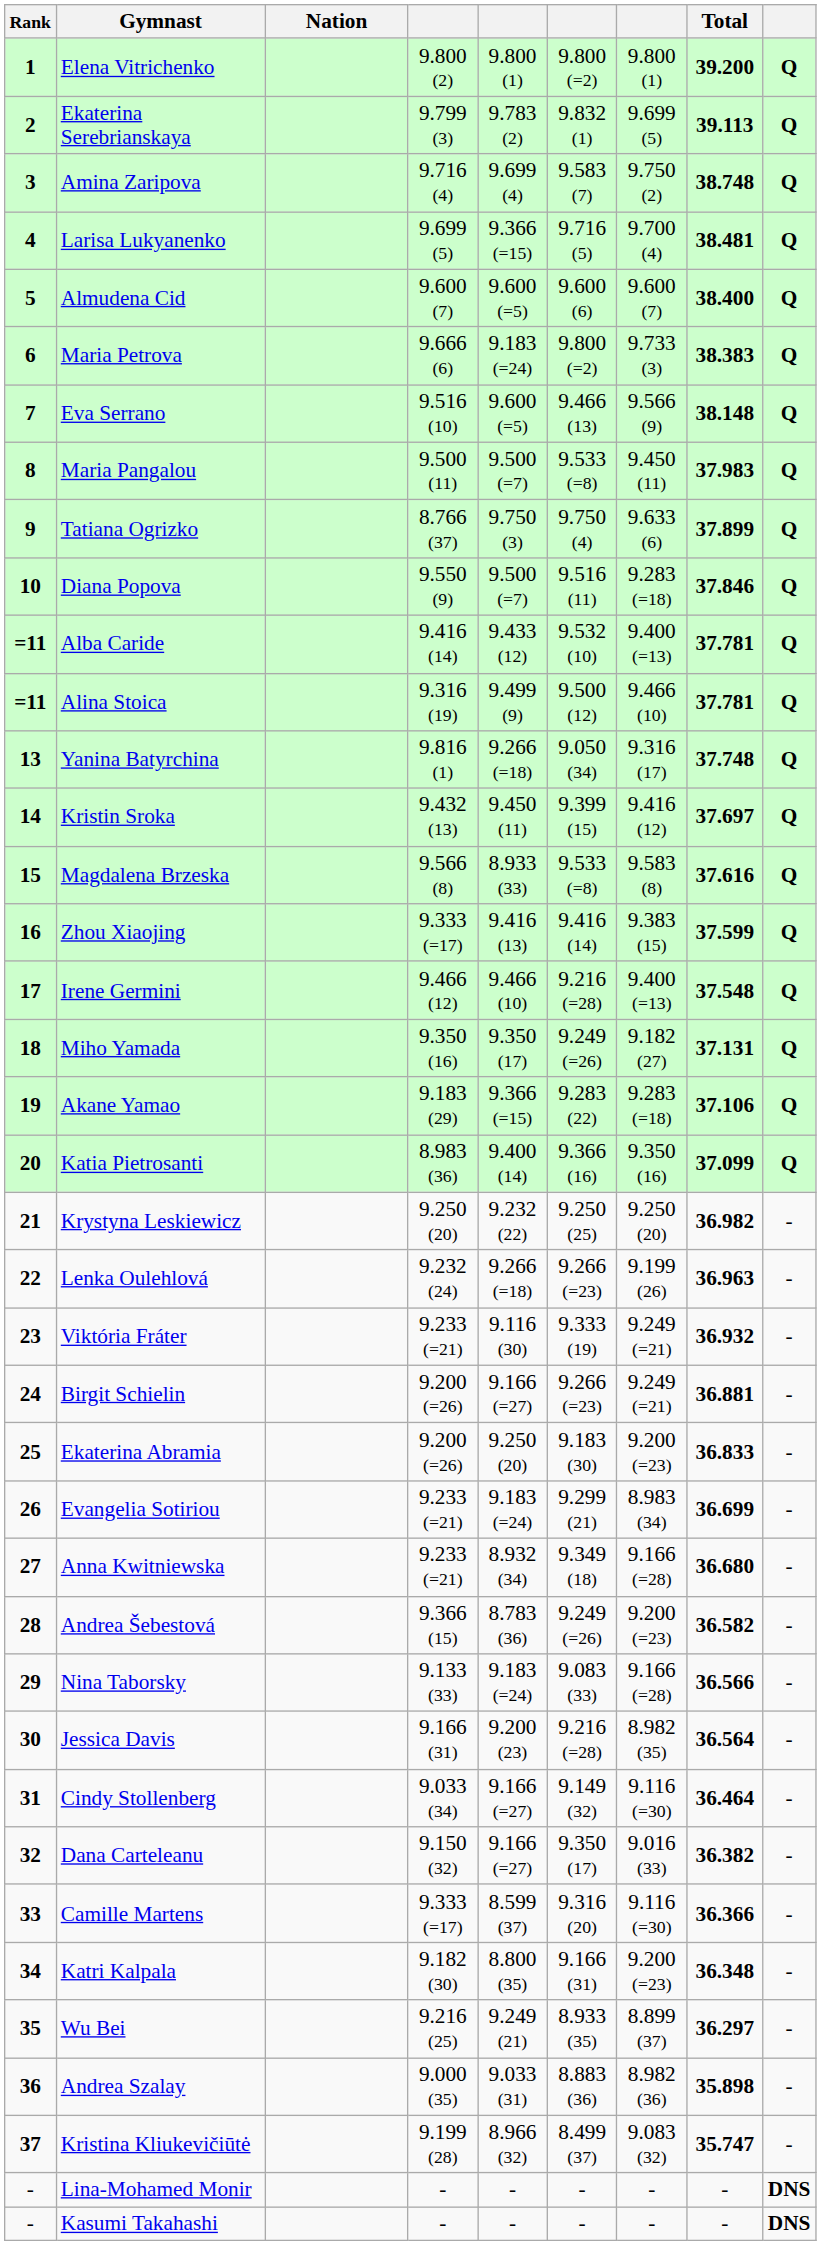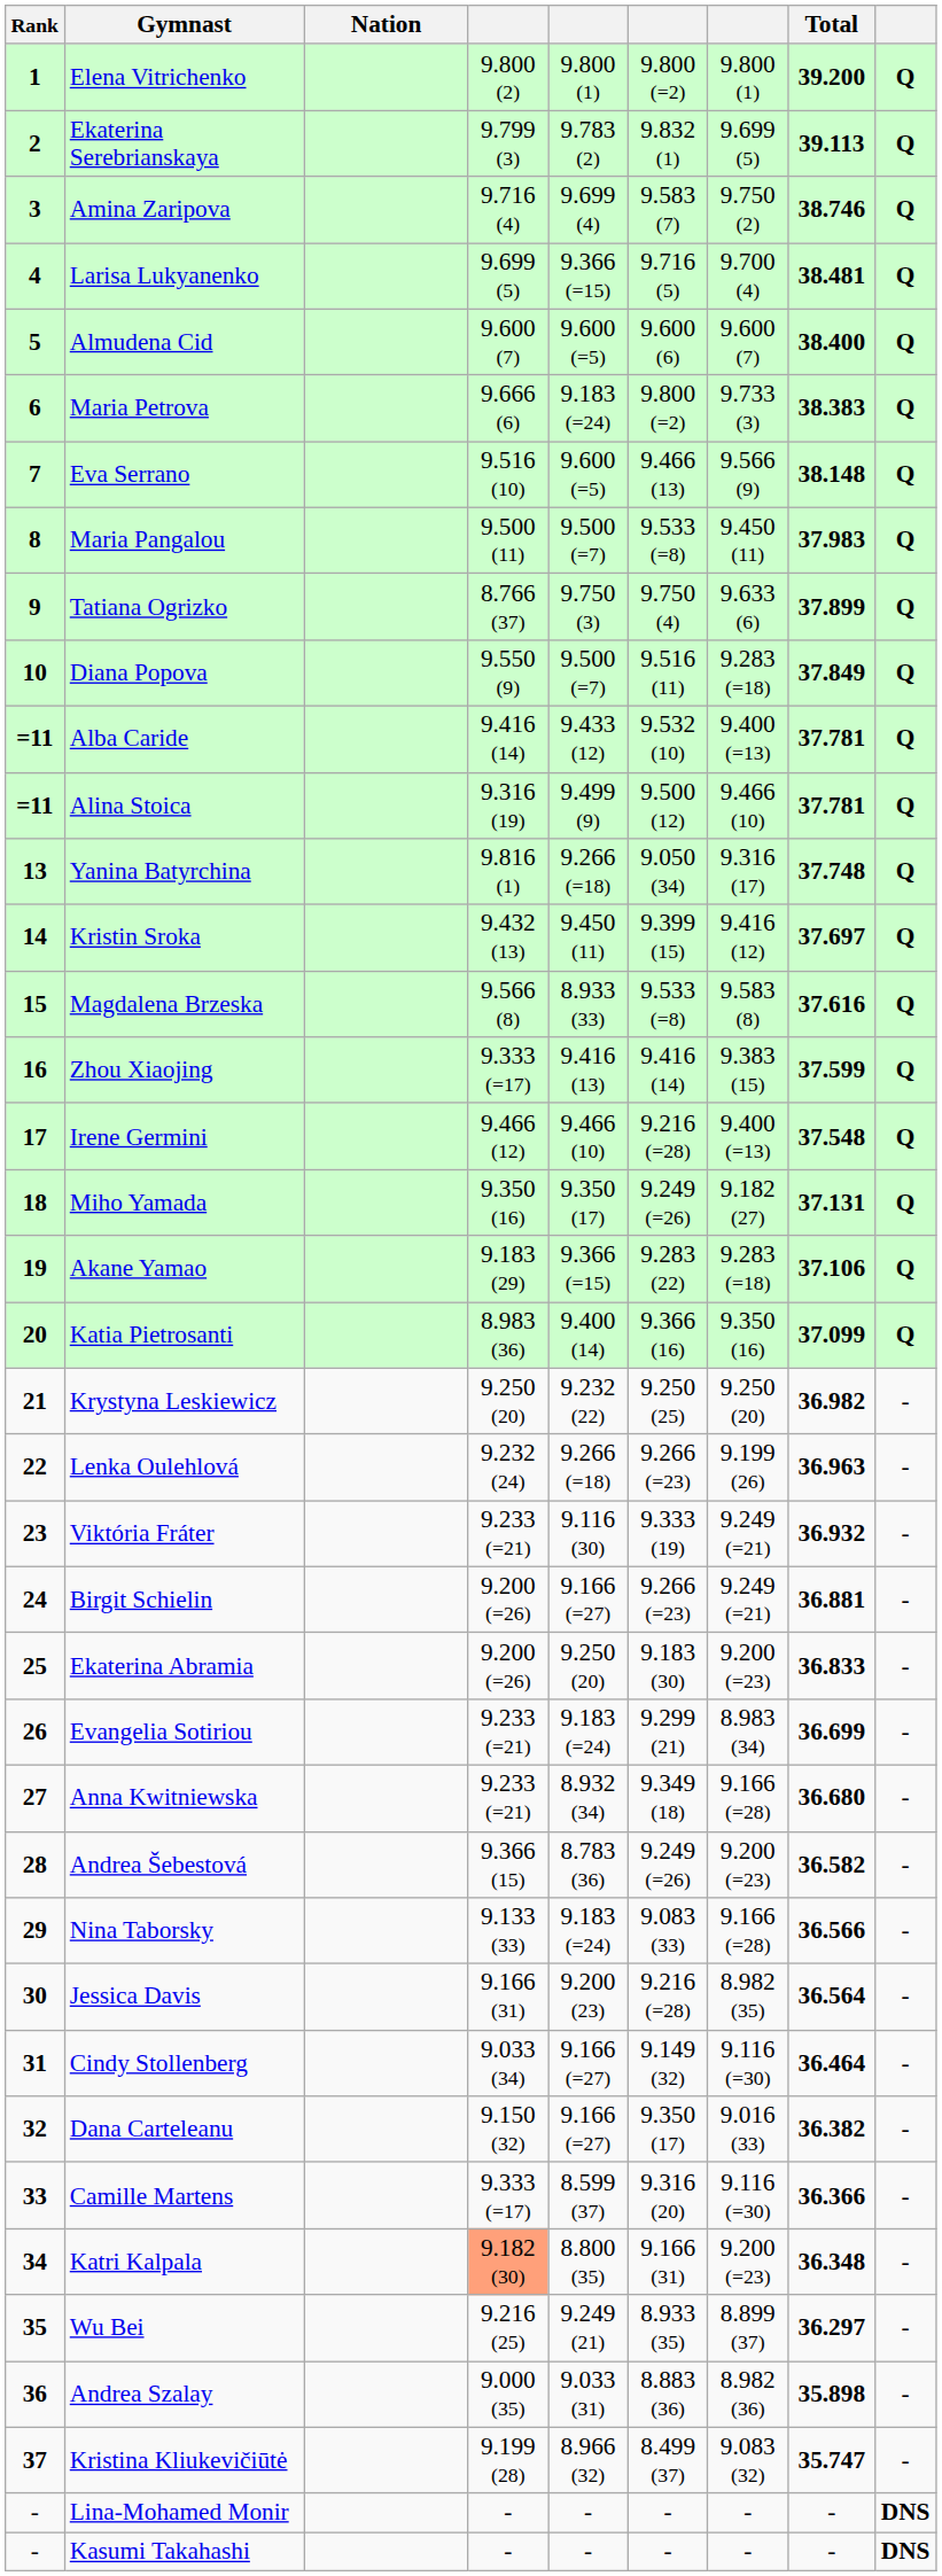 <table class="wikitable sortable" style="text-align:center;">
 <tr>
 <th scope="col" style="width:15px;"><small>Rank</small></th>
 <th scope="col" style="width:150px;">Gymnast</th>
 <th scope="col" style="width:100px;">Nation</th>
 <th scope="col" style="width:45px;"></th>
 <th scope="col" style="width:45px;"></th>
 <th scope="col" style="width:45px;"></th>
 <th scope="col" style="width:45px;"></th>
 <th scope="col" style="width:50px;">Total</th>
 <th scope="col" style="width:30px;"><small></small></th>
 </tr>
 <tr bgcolor=ccffcc>
 <td scope=row style="text-align:center"><strong>1</strong></td>
 <td align=left><a href='#'>Elena Vitrichenko</a></td>
 <td style="text-align:left;"><small></small></td>
 <td>9.800<br><small>(2)</small></td>
 <td>9.800<br><small>(1)</small></td>
 <td>9.800<br><small>(=2)</small></td>
 <td>9.800<br><small>(1)</small></td>
 <td><strong>39.200</strong></td>
 <td><strong>Q</strong></td>
 </tr>
 <tr bgcolor=ccffcc>
 <td scope=row style="text-align:center"><strong>2</strong></td>
 <td align=left><a href='#'>Ekaterina Serebrianskaya</a></td>
 <td style="text-align:left;"><small></small></td>
 <td>9.799<br><small>(3)</small></td>
 <td>9.783<br><small>(2)</small></td>
 <td>9.832<br><small>(1)</small></td>
 <td>9.699<br><small>(5)</small></td>
 <td><strong>39.113</strong></td>
 <td><strong>Q</strong></td>
 </tr>
 <tr bgcolor=ccffcc>
 <td scope=row style="text-align:center"><strong>3</strong></td>
 <td align=left><a href='#'>Amina Zaripova</a></td>
 <td style="text-align:left;"><small></small></td>
 <td>9.716<br><small>(4)</small></td>
 <td>9.699<br><small>(4)</small></td>
 <td>9.583<br><small>(7)</small></td>
 <td>9.750<br><small>(2)</small></td>
-<td><strong>38.748</strong></td>
+<td><strong>38.746</strong></td>
 <td><strong>Q</strong></td>
 </tr>
 <tr bgcolor=ccffcc>
 <td scope=row style="text-align:center"><strong>4</strong></td>
 <td align=left><a href='#'>Larisa Lukyanenko</a></td>
 <td style="text-align:left;"><small></small></td>
 <td>9.699<br><small>(5)</small></td>
 <td>9.366<br><small>(=15)</small></td>
 <td>9.716<br><small>(5)</small></td>
 <td>9.700<br><small>(4)</small></td>
 <td><strong>38.481</strong></td>
 <td><strong>Q</strong></td>
 </tr>
 <tr bgcolor=ccffcc>
 <td scope=row style="text-align:center"><strong>5</strong></td>
 <td align=left><a href='#'>Almudena Cid</a></td>
 <td style="text-align:left;"><small></small></td>
 <td>9.600<br><small>(7)</small></td>
 <td>9.600<br><small>(=5)</small></td>
 <td>9.600<br><small>(6)</small></td>
 <td>9.600<br><small>(7)</small></td>
 <td><strong>38.400</strong></td>
 <td><strong>Q</strong></td>
 </tr>
 <tr bgcolor=ccffcc>
 <td scope=row style="text-align:center"><strong>6</strong></td>
 <td align=left><a href='#'>Maria Petrova</a></td>
 <td style="text-align:left;"><small></small></td>
 <td>9.666<br><small>(6)</small></td>
 <td>9.183<br><small>(=24)</small></td>
 <td>9.800<br><small>(=2)</small></td>
 <td>9.733<br><small>(3)</small></td>
 <td><strong>38.383</strong></td>
 <td><strong>Q</strong></td>
 </tr>
 <tr bgcolor=ccffcc>
 <td scope=row style="text-align:center"><strong>7</strong></td>
 <td align=left><a href='#'>Eva Serrano</a></td>
 <td style="text-align:left;"><small></small></td>
 <td>9.516<br><small>(10)</small></td>
 <td>9.600<br><small>(=5)</small></td>
 <td>9.466<br><small>(13)</small></td>
 <td>9.566<br><small>(9)</small></td>
 <td><strong>38.148</strong></td>
 <td><strong>Q</strong></td>
 </tr>
 <tr bgcolor=ccffcc>
 <td scope=row style="text-align:center"><strong>8</strong></td>
 <td align=left><a href='#'>Maria Pangalou</a></td>
 <td style="text-align:left;"><small></small></td>
 <td>9.500<br><small>(11)</small></td>
 <td>9.500<br><small>(=7)</small></td>
 <td>9.533<br><small>(=8)</small></td>
 <td>9.450<br><small>(11)</small></td>
 <td><strong>37.983</strong></td>
 <td><strong>Q</strong></td>
 </tr>
 <tr bgcolor=ccffcc>
 <td scope=row style="text-align:center"><strong>9</strong></td>
 <td align=left><a href='#'>Tatiana Ogrizko</a></td>
 <td style="text-align:left;"><small></small></td>
 <td>8.766<br><small>(37)</small></td>
 <td>9.750<br><small>(3)</small></td>
 <td>9.750<br><small>(4)</small></td>
 <td>9.633<br><small>(6)</small></td>
 <td><strong>37.899</strong></td>
 <td><strong>Q</strong></td>
 </tr>
 <tr bgcolor=ccffcc>
 <td scope=row style="text-align:center"><strong>10</strong></td>
 <td align=left><a href='#'>Diana Popova</a></td>
 <td style="text-align:left;"><small></small></td>
 <td>9.550<br><small>(9)</small></td>
 <td>9.500<br><small>(=7)</small></td>
 <td>9.516<br><small>(11)</small></td>
 <td>9.283<br><small>(=18)</small></td>
-<td><strong>37.846</strong></td>
+<td><strong>37.849</strong></td>
 <td><strong>Q</strong></td>
 </tr>
 <tr bgcolor=ccffcc>
 <td scope=row style="text-align:center"><strong>=11</strong></td>
 <td align=left><a href='#'>Alba Caride</a></td>
 <td style="text-align:left;"><small></small></td>
 <td>9.416<br><small>(14)</small></td>
 <td>9.433<br><small>(12)</small></td>
 <td>9.532<br><small>(10)</small></td>
 <td>9.400<br><small>(=13)</small></td>
 <td><strong>37.781</strong></td>
 <td><strong>Q</strong></td>
 </tr>
 <tr bgcolor=ccffcc>
 <td scope=row style="text-align:center"><strong>=11</strong></td>
 <td align=left><a href='#'>Alina Stoica</a></td>
 <td style="text-align:left;"><small></small></td>
 <td>9.316<br><small>(19)</small></td>
 <td>9.499<br><small>(9)</small></td>
 <td>9.500<br><small>(12)</small></td>
 <td>9.466<br><small>(10)</small></td>
 <td><strong>37.781</strong></td>
 <td><strong>Q</strong></td>
 </tr>
 <tr bgcolor=ccffcc>
 <td scope=row style="text-align:center"><strong>13</strong></td>
 <td align=left><a href='#'>Yanina Batyrchina</a></td>
 <td style="text-align:left;"><small></small></td>
 <td>9.816<br><small>(1)</small></td>
 <td>9.266<br><small>(=18)</small></td>
 <td>9.050<br><small>(34)</small></td>
 <td>9.316<br><small>(17)</small></td>
 <td><strong>37.748</strong></td>
 <td><strong>Q</strong></td>
 </tr>
 <tr bgcolor=ccffcc>
 <td scope=row style="text-align:center"><strong>14</strong></td>
 <td align=left><a href='#'>Kristin Sroka</a></td>
 <td style="text-align:left;"><small></small></td>
 <td>9.432<br><small>(13)</small></td>
 <td>9.450<br><small>(11)</small></td>
 <td>9.399<br><small>(15)</small></td>
 <td>9.416<br><small>(12)</small></td>
 <td><strong>37.697</strong></td>
 <td><strong>Q</strong></td>
 </tr>
 <tr bgcolor=ccffcc>
 <td scope=row style="text-align:center"><strong>15</strong></td>
 <td align=left><a href='#'>Magdalena Brzeska</a></td>
 <td style="text-align:left;"><small></small></td>
 <td>9.566<br><small>(8)</small></td>
 <td>8.933<br><small>(33)</small></td>
 <td>9.533<br><small>(=8)</small></td>
 <td>9.583<br><small>(8)</small></td>
 <td><strong>37.616</strong></td>
 <td><strong>Q</strong></td>
 </tr>
 <tr bgcolor=ccffcc>
 <td scope=row style="text-align:center"><strong>16</strong></td>
 <td align=left><a href='#'>Zhou Xiaojing</a></td>
 <td style="text-align:left;"><small></small></td>
 <td>9.333<br><small>(=17)</small></td>
 <td>9.416<br><small>(13)</small></td>
 <td>9.416<br><small>(14)</small></td>
 <td>9.383<br><small>(15)</small></td>
 <td><strong>37.599</strong></td>
 <td><strong>Q</strong></td>
 </tr>
 <tr bgcolor=ccffcc>
 <td scope=row style="text-align:center"><strong>17</strong></td>
 <td align=left><a href='#'>Irene Germini</a></td>
 <td style="text-align:left;"><small></small></td>
 <td>9.466<br><small>(12)</small></td>
 <td>9.466<br><small>(10)</small></td>
 <td>9.216<br><small>(=28)</small></td>
 <td>9.400<br><small>(=13)</small></td>
 <td><strong>37.548</strong></td>
 <td><strong>Q</strong></td>
 </tr>
 <tr bgcolor=ccffcc>
 <td scope=row style="text-align:center"><strong>18</strong></td>
 <td align=left><a href='#'>Miho Yamada</a></td>
 <td style="text-align:left;"><small></small></td>
 <td>9.350<br><small>(16)</small></td>
 <td>9.350<br><small>(17)</small></td>
 <td>9.249<br><small>(=26)</small></td>
 <td>9.182<br><small>(27)</small></td>
 <td><strong>37.131</strong></td>
 <td><strong>Q</strong></td>
 </tr>
 <tr bgcolor=ccffcc>
 <td scope=row style="text-align:center"><strong>19</strong></td>
 <td align=left><a href='#'>Akane Yamao</a></td>
 <td style="text-align:left;"><small></small></td>
 <td>9.183<br><small>(29)</small></td>
 <td>9.366<br><small>(=15)</small></td>
 <td>9.283<br><small>(22)</small></td>
 <td>9.283<br><small>(=18)</small></td>
 <td><strong>37.106</strong></td>
 <td><strong>Q</strong></td>
 </tr>
 <tr bgcolor=ccffcc>
 <td scope=row style="text-align:center"><strong>20</strong></td>
 <td align=left><a href='#'>Katia Pietrosanti</a></td>
 <td style="text-align:left;"><small></small></td>
 <td>8.983<br><small>(36)</small></td>
 <td>9.400<br><small>(14)</small></td>
 <td>9.366<br><small>(16)</small></td>
 <td>9.350<br><small>(16)</small></td>
 <td><strong>37.099</strong></td>
 <td><strong>Q</strong></td>
 </tr>
 <tr>
 <td scope=row style="text-align:center"><strong>21</strong></td>
 <td align=left><a href='#'>Krystyna Leskiewicz</a></td>
 <td style="text-align:left;"><small></small></td>
 <td>9.250<br><small>(20)</small></td>
 <td>9.232<br><small>(22)</small></td>
 <td>9.250<br><small>(25)</small></td>
 <td>9.250<br><small>(20)</small></td>
 <td><strong>36.982</strong></td>
 <td>-</td>
 </tr>
 <tr>
 <td scope=row style="text-align:center"><strong>22</strong></td>
 <td align=left><a href='#'>Lenka Oulehlová</a></td>
 <td style="text-align:left;"><small></small></td>
 <td>9.232<br><small>(24)</small></td>
 <td>9.266<br><small>(=18)</small></td>
 <td>9.266<br><small>(=23)</small></td>
 <td>9.199<br><small>(26)</small></td>
 <td><strong>36.963</strong></td>
 <td>-</td>
 </tr>
 <tr>
 <td scope=row style="text-align:center"><strong>23</strong></td>
 <td align=left><a href='#'>Viktória Fráter</a></td>
 <td style="text-align:left;"><small></small></td>
 <td>9.233<br><small>(=21)</small></td>
 <td>9.116<br><small>(30)</small></td>
 <td>9.333<br><small>(19)</small></td>
 <td>9.249<br><small>(=21)</small></td>
 <td><strong>36.932</strong></td>
 <td>-</td>
 </tr>
 <tr>
 <td scope=row style="text-align:center"><strong>24</strong></td>
 <td align=left><a href='#'>Birgit Schielin</a></td>
 <td style="text-align:left;"><small></small></td>
 <td>9.200<br><small>(=26)</small></td>
 <td>9.166<br><small>(=27)</small></td>
 <td>9.266<br><small>(=23)</small></td>
 <td>9.249<br><small>(=21)</small></td>
 <td><strong>36.881</strong></td>
 <td>-</td>
 </tr>
 <tr>
 <td scope=row style="text-align:center"><strong>25</strong></td>
 <td align=left><a href='#'>Ekaterina Abramia</a></td>
 <td style="text-align:left;"><small></small></td>
 <td>9.200<br><small>(=26)</small></td>
 <td>9.250<br><small>(20)</small></td>
 <td>9.183<br><small>(30)</small></td>
 <td>9.200<br><small>(=23)</small></td>
 <td><strong>36.833</strong></td>
 <td>-</td>
 </tr>
 <tr>
 <td scope=row style="text-align:center"><strong>26</strong></td>
 <td align=left><a href='#'>Evangelia Sotiriou</a></td>
 <td style="text-align:left;"><small></small></td>
 <td>9.233<br><small>(=21)</small></td>
 <td>9.183<br><small>(=24)</small></td>
 <td>9.299<br><small>(21)</small></td>
 <td>8.983<br><small>(34)</small></td>
 <td><strong>36.699</strong></td>
 <td>-</td>
 </tr>
 <tr>
 <td scope=row style="text-align:center"><strong>27</strong></td>
 <td align=left><a href='#'>Anna Kwitniewska</a></td>
 <td style="text-align:left;"><small></small></td>
 <td>9.233<br><small>(=21)</small></td>
 <td>8.932<br><small>(34)</small></td>
 <td>9.349<br><small>(18)</small></td>
 <td>9.166<br><small>(=28)</small></td>
 <td><strong>36.680</strong></td>
 <td>-</td>
 </tr>
 <tr>
 <td scope=row style="text-align:center"><strong>28</strong></td>
 <td align=left><a href='#'>Andrea Šebestová</a></td>
 <td style="text-align:left;"><small></small></td>
 <td>9.366<br><small>(15)</small></td>
 <td>8.783<br><small>(36)</small></td>
 <td>9.249<br><small>(=26)</small></td>
 <td>9.200<br><small>(=23)</small></td>
 <td><strong>36.582</strong></td>
 <td>-</td>
 </tr>
 <tr>
 <td scope=row style="text-align:center"><strong>29</strong></td>
 <td align=left><a href='#'>Nina Taborsky</a></td>
 <td style="text-align:left;"><small></small></td>
 <td>9.133<br><small>(33)</small></td>
 <td>9.183<br><small>(=24)</small></td>
 <td>9.083<br><small>(33)</small></td>
 <td>9.166<br><small>(=28)</small></td>
 <td><strong>36.566</strong></td>
 <td>-</td>
 </tr>
 <tr>
 <td scope=row style="text-align:center"><strong>30</strong></td>
 <td align=left><a href='#'>Jessica Davis</a></td>
 <td style="text-align:left;"><small></small></td>
 <td>9.166<br><small>(31)</small></td>
 <td>9.200<br><small>(23)</small></td>
 <td>9.216<br><small>(=28)</small></td>
 <td>8.982<br><small>(35)</small></td>
 <td><strong>36.564</strong></td>
 <td>-</td>
 </tr>
 <tr>
 <td scope=row style="text-align:center"><strong>31</strong></td>
 <td align=left><a href='#'>Cindy Stollenberg</a></td>
 <td style="text-align:left;"><small></small></td>
 <td>9.033<br><small>(34)</small></td>
 <td>9.166<br><small>(=27)</small></td>
 <td>9.149<br><small>(32)</small></td>
 <td>9.116<br><small>(=30)</small></td>
 <td><strong>36.464</strong></td>
 <td>-</td>
 </tr>
 <tr>
 <td scope=row style="text-align:center"><strong>32</strong></td>
 <td align=left><a href='#'>Dana Carteleanu</a></td>
 <td style="text-align:left;"><small></small></td>
 <td>9.150<br><small>(32)</small></td>
 <td>9.166<br><small>(=27)</small></td>
 <td>9.350<br><small>(17)</small></td>
 <td>9.016<br><small>(33)</small></td>
 <td><strong>36.382</strong></td>
 <td>-</td>
 </tr>
 <tr>
 <td scope=row style="text-align:center"><strong>33</strong></td>
 <td align=left><a href='#'>Camille Martens</a></td>
 <td style="text-align:left;"><small></small></td>
 <td>9.333<br><small>(=17)</small></td>
 <td>8.599<br><small>(37)</small></td>
 <td>9.316<br><small>(20)</small></td>
 <td>9.116<br><small>(=30)</small></td>
 <td><strong>36.366</strong></td>
 <td>-</td>
 </tr>
 <tr>
 <td scope=row style="text-align:center"><strong>34</strong></td>
 <td align=left><a href='#'>Katri Kalpala</a></td>
 <td style="text-align:left;"><small></small></td>
-<td>9.182<br><small>(30)</small></td>
+<td style="background: lightsalmon;">9.182<br><small>(30)</small></td>
 <td>8.800<br><small>(35)</small></td>
 <td>9.166<br><small>(31)</small></td>
 <td>9.200<br><small>(=23)</small></td>
 <td><strong>36.348</strong></td>
 <td>-</td>
 </tr>
 <tr>
 <td scope=row style="text-align:center"><strong>35</strong></td>
 <td align=left><a href='#'>Wu Bei</a></td>
 <td style="text-align:left;"><small></small></td>
 <td>9.216<br><small>(25)</small></td>
 <td>9.249<br><small>(21)</small></td>
 <td>8.933<br><small>(35)</small></td>
 <td>8.899<br><small>(37)</small></td>
 <td><strong>36.297</strong></td>
 <td>-</td>
 </tr>
 <tr>
 <td scope=row style="text-align:center"><strong>36</strong></td>
 <td align=left><a href='#'>Andrea Szalay</a></td>
 <td style="text-align:left;"><small></small></td>
 <td>9.000<br><small>(35)</small></td>
 <td>9.033<br><small>(31)</small></td>
 <td>8.883<br><small>(36)</small></td>
 <td>8.982<br><small>(36)</small></td>
 <td><strong>35.898</strong></td>
 <td>-</td>
 </tr>
 <tr>
 <td scope=row style="text-align:center"><strong>37</strong></td>
 <td align=left><a href='#'>Kristina Kliukevičiūtė</a></td>
 <td style="text-align:left;"><small></small></td>
 <td>9.199<br><small>(28)</small></td>
 <td>8.966<br><small>(32)</small></td>
 <td>8.499<br><small>(37)</small></td>
 <td>9.083<br><small>(32)</small></td>
 <td><strong>35.747</strong></td>
 <td>-</td>
 </tr>
 <tr>
 <td scope=row style="text-align:center">-</td>
 <td align=left><a href='#'>Lina-Mohamed Monir</a></td>
 <td style="text-align:left;"><small></small></td>
 <td>-</td>
 <td>-</td>
 <td>-</td>
 <td>-</td>
 <td>-</td>
 <td><strong>DNS</strong></td>
 </tr>
 <tr>
 <td scope=row style="text-align:center">-</td>
 <td align=left><a href='#'>Kasumi Takahashi</a></td>
 <td style="text-align:left;"><small></small></td>
 <td>-</td>
 <td>-</td>
 <td>-</td>
 <td>-</td>
 <td>-</td>
 <td><strong>DNS</strong></td>
 </tr>
 </table>
